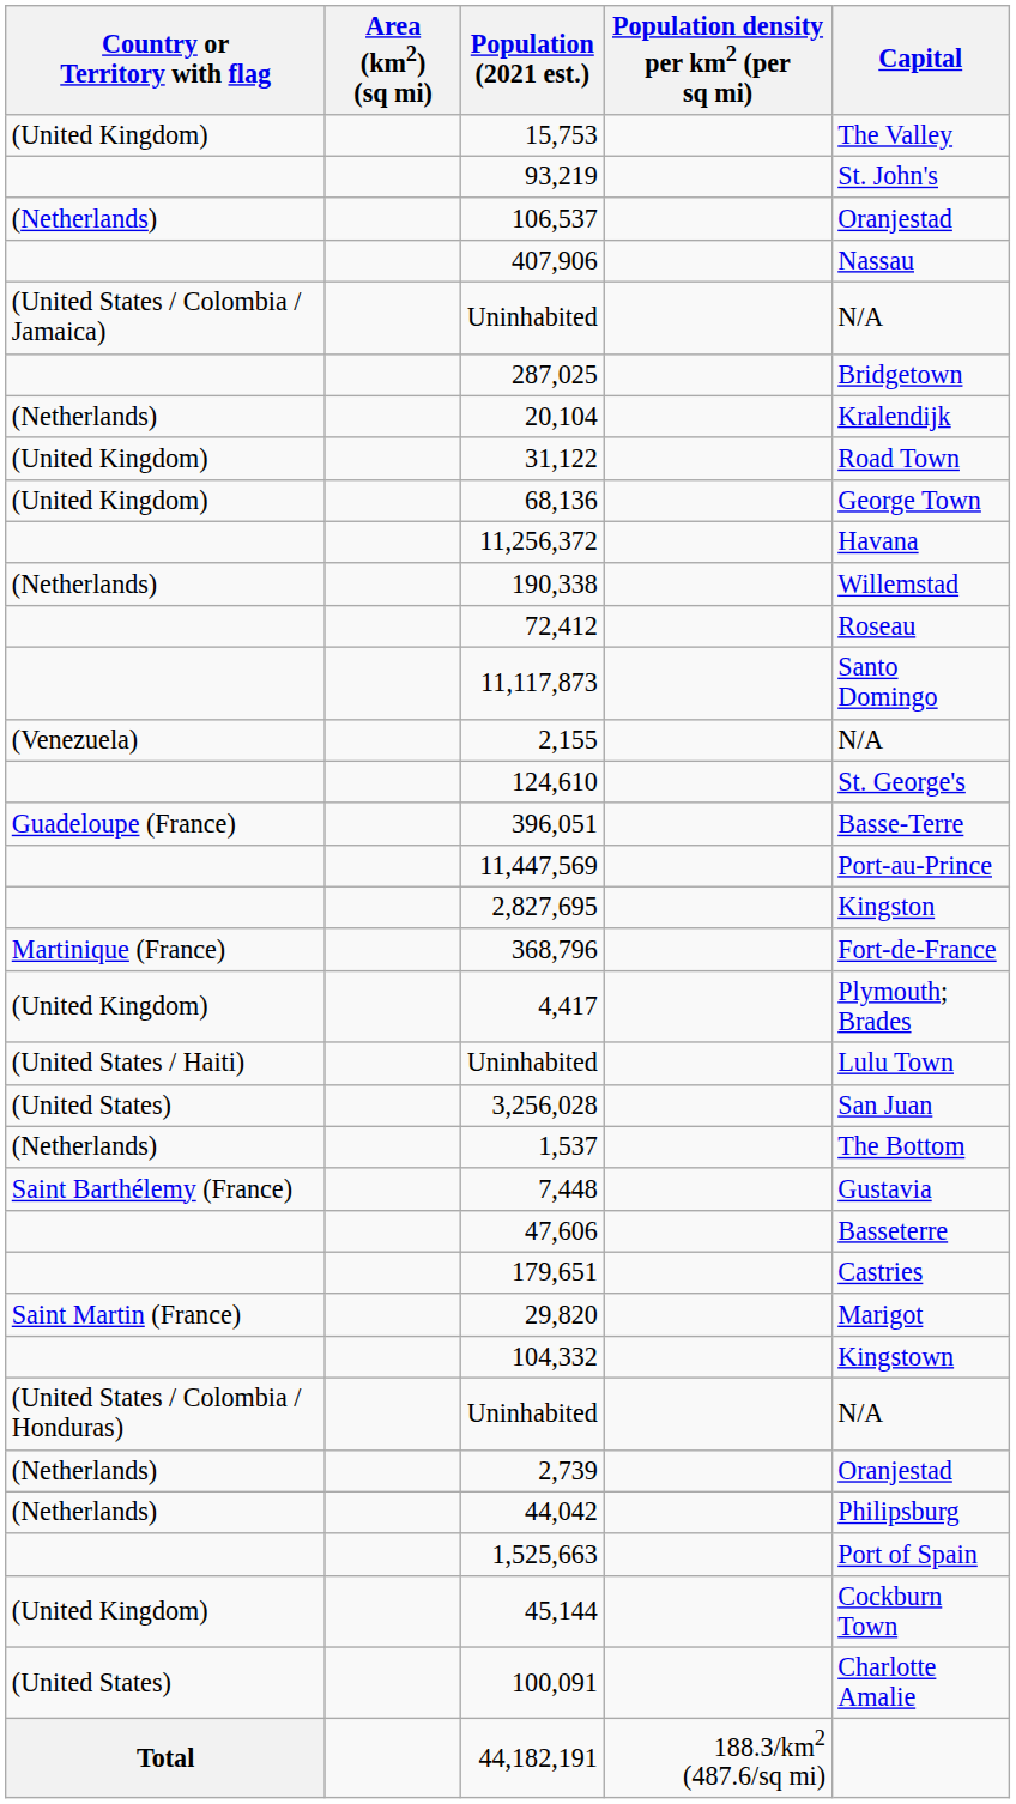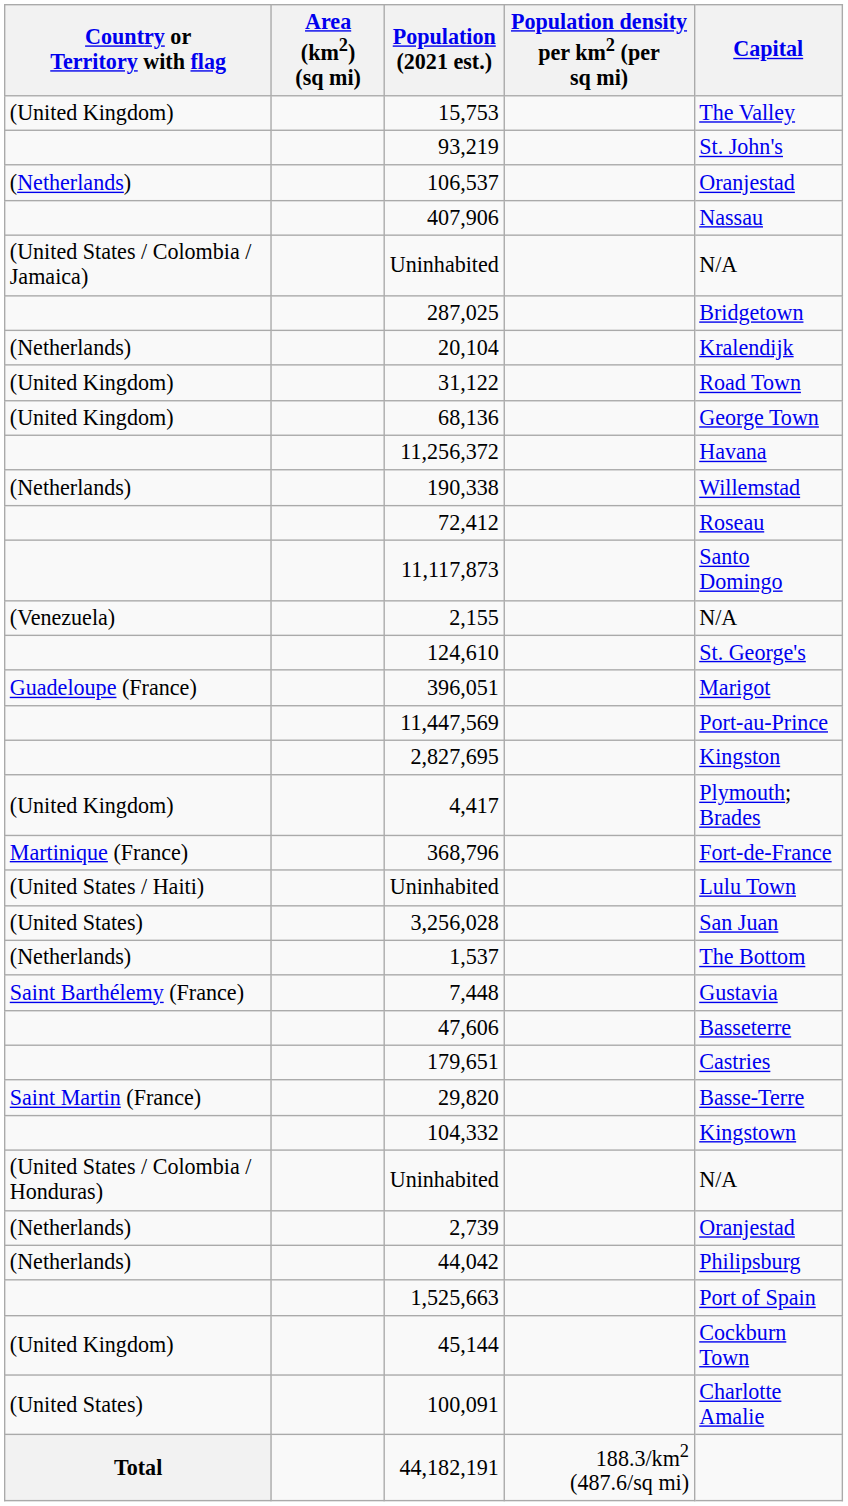 <table class="wikitable sortable" border="1" style="font-size:100%">
 <tr style="background:#ececec;">
 <th><a href='#'>Country</a> or<br><a href='#'>Territory</a> with <a href='#'>flag</a></th>
 <th><a href='#'>Area</a><br>(km<sup>2</sup>) (sq mi)</th>
 <th><a href='#'>Population</a><br>(2021 est.)</th>
 <th><a href='#'>Population density</a><br>per km<sup>2</sup> (per sq mi)</th>
 <th><a href='#'>Capital</a></th>
 </tr>
 <tr>
 <td style="text-align:left;"> (United Kingdom)</td>
 <td align="right"></td>
 <td align="right">15,753</td>
 <td align="right"></td>
 <td style="text-align:left;"><a href='#'>The Valley</a></td>
 </tr>
 <tr>
 <td style="text-align:left;"></td>
 <td align="right"></td>
 <td align="right">93,219</td>
 <td align="right"></td>
 <td style="text-align:left;"><a href='#'>St. John's</a></td>
 </tr>
 <tr>
 <td style="text-align:left;"> (<a href='#'>Netherlands</a>)</td>
 <td align="right"></td>
 <td align="right">106,537</td>
 <td align="right"></td>
 <td style="text-align:left;"><a href='#'>Oranjestad</a></td>
 </tr>
 <tr>
 <td style="text-align:left;"></td>
 <td align="right"></td>
 <td align="right">407,906</td>
 <td align="right"></td>
 <td style="text-align:left;"><a href='#'>Nassau</a></td>
 </tr>
 <tr>
 <td style="text-align:left;"> (United States / Colombia / Jamaica)</td>
 <td align="right"></td>
 <td align="right">Uninhabited</td>
 <td align="right"></td>
 <td style="text-align:left;">N/A</td>
 </tr>
 <tr>
 <td style="text-align:left;"></td>
 <td align="right"></td>
 <td align="right">287,025</td>
 <td align="right"></td>
 <td style="text-align:left;"><a href='#'>Bridgetown</a></td>
 </tr>
 <tr>
 <td style="text-align:left;"> (Netherlands)</td>
 <td align="right"></td>
 <td align="right">20,104</td>
 <td align="right"></td>
 <td style="text-align:left;"><a href='#'>Kralendijk</a></td>
 </tr>
 <tr>
 <td style="text-align:left;"> (United Kingdom)</td>
 <td align="right"></td>
 <td align="right">31,122</td>
 <td align="right"></td>
 <td style="text-align:left;"><a href='#'>Road Town</a></td>
 </tr>
 <tr>
 <td style="text-align:left;"> (United Kingdom)</td>
 <td align="right"></td>
 <td align="right">68,136</td>
 <td align="right"></td>
 <td style="text-align:left;"><a href='#'>George Town</a></td>
 </tr>
 <tr>
 <td style="text-align:left;"></td>
 <td align="right"></td>
 <td align="right">11,256,372</td>
 <td align="right"></td>
 <td style="text-align:left;"><a href='#'>Havana</a></td>
 </tr>
 <tr>
 <td style="text-align:left;"> (Netherlands)</td>
 <td align="right"></td>
 <td align="right">190,338</td>
 <td align="right"></td>
 <td style="text-align:left;"><a href='#'>Willemstad</a></td>
 </tr>
 <tr>
 <td style="text-align:left;"></td>
 <td align="right"></td>
 <td align="right">72,412</td>
 <td align="right"></td>
 <td style="text-align:left;"><a href='#'>Roseau</a></td>
 </tr>
 <tr>
 <td style="text-align:left;"></td>
 <td align="right"></td>
 <td align="right">11,117,873</td>
 <td align="right"></td>
 <td style="text-align:left;"><a href='#'>Santo Domingo</a></td>
 </tr>
 <tr>
 <td style="text-align:left;"> (Venezuela)</td>
 <td align="right"></td>
 <td align="right">2,155</td>
 <td align="right"></td>
 <td style="text-align:left;">N/A</td>
 </tr>
 <tr>
 <td style="text-align:left;"></td>
 <td align="right"></td>
 <td align="right">124,610</td>
 <td align="right"></td>
 <td style="text-align:left;"><a href='#'>St. George's</a></td>
 </tr>
 <tr>
 <td style="text-align:left;"> <a href='#'>Guadeloupe</a> (France)</td>
 <td align="right"></td>
 <td align="right">396,051</td>
 <td align="right"></td>
-<td style="text-align:left;"><a href='#'>Basse-Terre</a></td>
+<td style="text-align:left;"><a href='#'>Marigot</a></td>
 </tr>
 <tr>
 <td style="text-align:left;"></td>
 <td align="right"></td>
 <td align="right">11,447,569</td>
 <td align="right"></td>
 <td style="text-align:left;"><a href='#'>Port-au-Prince</a></td>
 </tr>
 <tr>
 <td style="text-align:left;"></td>
 <td align="right"></td>
 <td align="right">2,827,695</td>
 <td align="right"></td>
 <td style="text-align:left;"><a href='#'>Kingston</a></td>
 </tr>
 <tr>
+<td style="text-align:left;"> (United Kingdom)</td>
+<td align="right"></td>
+<td align="right">4,417</td>
+<td align="right"></td>
+<td style="text-align:left;"><a href='#'>Plymouth</a>; <a href='#'>Brades</a></td>
+</tr>
+<tr>
 <td style="text-align:left;"> <a href='#'>Martinique</a> (France)</td>
 <td align="right"></td>
 <td align="right">368,796</td>
 <td align="right"></td>
 <td style="text-align:left;"><a href='#'>Fort-de-France</a></td>
-</tr>
-<tr>
-<td style="text-align:left;"> (United Kingdom)</td>
-<td align="right"></td>
-<td align="right">4,417</td>
-<td align="right"></td>
-<td style="text-align:left;"><a href='#'>Plymouth</a>; <a href='#'>Brades</a></td>
 </tr>
 <tr>
 <td style="text-align:left;"> (United States / Haiti)</td>
 <td align="right"></td>
 <td align="right">Uninhabited</td>
 <td align="right"></td>
 <td style="text-align:left;"><a href='#'>Lulu Town</a></td>
 </tr>
 <tr>
 <td style="text-align:left;"> (United States)</td>
 <td align="right"></td>
 <td align="right">3,256,028</td>
 <td align="right"></td>
 <td style="text-align:left;"><a href='#'>San Juan</a></td>
 </tr>
 <tr>
 <td style="text-align:left;"> (Netherlands)</td>
 <td align="right"></td>
 <td align="right">1,537</td>
 <td align="right"></td>
 <td style="text-align:left;"><a href='#'>The Bottom</a></td>
 </tr>
 <tr>
 <td style="text-align:left;"> <a href='#'>Saint Barthélemy</a> (France)</td>
 <td align="right"></td>
 <td align="right">7,448</td>
 <td align="right"></td>
 <td style="text-align:left;"><a href='#'>Gustavia</a></td>
 </tr>
 <tr>
 <td style="text-align:left;"></td>
 <td align="right"></td>
 <td align="right">47,606</td>
 <td align="right"></td>
 <td style="text-align:left;"><a href='#'>Basseterre</a></td>
 </tr>
 <tr>
 <td style="text-align:left;"></td>
 <td align="right"></td>
 <td align="right">179,651</td>
 <td align="right"></td>
 <td style="text-align:left;"><a href='#'>Castries</a></td>
 </tr>
 <tr>
 <td style="text-align:left;"> <a href='#'>Saint Martin</a> (France)</td>
 <td align="right"></td>
 <td align="right">29,820</td>
 <td align="right"></td>
-<td style="text-align:left;"><a href='#'>Marigot</a></td>
+<td style="text-align:left;"><a href='#'>Basse-Terre</a></td>
 </tr>
 <tr>
 <td style="text-align:left;"></td>
 <td align="right"></td>
 <td align="right">104,332</td>
 <td align="right"></td>
 <td style="text-align:left;"><a href='#'>Kingstown</a></td>
 </tr>
 <tr>
 <td style="text-align:left;"> (United States / Colombia / Honduras)</td>
 <td align="right"></td>
 <td align="right">Uninhabited</td>
 <td align="right"></td>
 <td style="text-align:left;">N/A</td>
 </tr>
 <tr>
 <td style="text-align:left;"> (Netherlands)</td>
 <td align="right"></td>
 <td align="right">2,739</td>
 <td align="right"></td>
 <td style="text-align:left;"><a href='#'>Oranjestad</a></td>
 </tr>
 <tr>
 <td style="text-align:left;"> (Netherlands)</td>
 <td align="right"></td>
 <td align="right">44,042</td>
 <td align="right"></td>
 <td style="text-align:left;"><a href='#'>Philipsburg</a></td>
 </tr>
 <tr>
 <td style="text-align:left;"></td>
 <td align="right"></td>
 <td align="right">1,525,663</td>
 <td align="right"></td>
 <td style="text-align:left;"><a href='#'>Port of Spain</a></td>
 </tr>
 <tr>
 <td style="text-align:left;"> (United Kingdom)</td>
 <td align="right"></td>
 <td align="right">45,144</td>
 <td align="right"></td>
 <td style="text-align:left;"><a href='#'>Cockburn Town</a></td>
 </tr>
 <tr>
 <td style="text-align:left;"> (United States)</td>
 <td align="right"></td>
 <td align="right">100,091</td>
 <td align="right"></td>
 <td style="text-align:left;"><a href='#'>Charlotte Amalie</a></td>
 </tr>
 <tr class="sortbottom">
 <th>Total</th>
 <td align="right"></td>
 <td align="right">44,182,191</td>
 <td align="right">188.3/km<sup>2</sup> (487.6/sq mi)</td>
 <td></td>
 </tr>
 </table>
